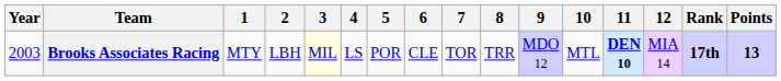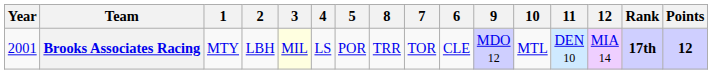 <table class="wikitable" style="text-align:center; font-size:95%">
 <tr>
 <th>Year</th>
 <th>Team</th>
 <th>1</th>
 <th>2</th>
 <th>3</th>
 <th>4</th>
 <th>5</th>
+<th>8</th>
+<th>7</th>
 <th>6</th>
-<th>7</th>
-<th>8</th>
 <th>9</th>
 <th>10</th>
 <th>11</th>
 <th>12</th>
 <th>Rank</th>
 <th>Points</th>
 </tr>
 <tr>
-<td><a href='#'>2003</a></td>
+<td><a href='#'>2001</a></td>
 <th><a href='#'>Brooks Associates Racing</a></th>
 <td><a href='#'>MTY</a></td>
 <td><a href='#'>LBH</a></td>
 <td style="background: lightyellow;"><a href='#'>MIL</a></td>
 <td><a href='#'>LS</a></td>
 <td><a href='#'>POR</a></td>
+<td><a href='#'>TRR</a></td>
+<td><a href='#'>TOR</a></td>
 <td><a href='#'>CLE</a></td>
-<td><a href='#'>TOR</a></td>
-<td><a href='#'>TRR</a></td>
 <td style="background:#CFCFFF;"><a href='#'>MDO</a><br><small>12</small></td>
 <td><a href='#'>MTL</a></td>
-<td style="background:#CFEAFF;"><strong><a href='#'>DEN</a><br><small>10</small></strong></td>
+<td style="background:#CFEAFF;"><a href='#'>DEN</a><br><small>10</small></td>
 <td style="background:#EFCFFF;"><a href='#'>MIA</a><br><small>14</small></td>
 <td style="background:#CFCFFF;"><strong>17th</strong></td>
-<td style="background:#CFCFFF;"><strong>13</strong></td>
+<td style="background:#CFCFFF;"><strong>12</strong></td>
 </tr>
 </table>
